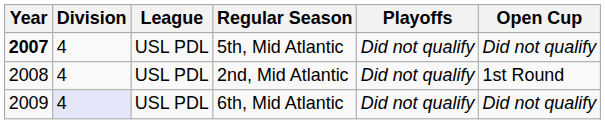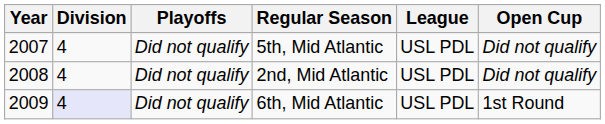 <table class="wikitable">
 <tr>
 <th>Year</th>
 <th>Division</th>
+<th>Playoffs</th>
+<th>Regular Season</th>
 <th>League</th>
-<th>Regular Season</th>
-<th>Playoffs</th>
 <th>Open Cup</th>
 </tr>
 <tr>
-<td><strong>2007</strong></td>
+<td>2007</td>
 <td>4</td>
+<td><em>Did not qualify</em></td>
+<td>5th, Mid Atlantic</td>
 <td>USL PDL</td>
-<td>5th, Mid Atlantic</td>
-<td><em>Did not qualify</em></td>
 <td><em>Did not qualify</em></td>
 </tr>
 <tr>
 <td>2008</td>
 <td>4</td>
+<td><em>Did not qualify</em></td>
+<td>2nd, Mid Atlantic</td>
 <td>USL PDL</td>
-<td>2nd, Mid Atlantic</td>
 <td><em>Did not qualify</em></td>
-<td>1st Round</td>
 </tr>
 <tr>
 <td>2009</td>
 <td style="background: lavender;">4</td>
+<td><em>Did not qualify</em></td>
+<td>6th, Mid Atlantic</td>
 <td>USL PDL</td>
-<td>6th, Mid Atlantic</td>
-<td><em>Did not qualify</em></td>
-<td><em>Did not qualify</em></td>
+<td>1st Round</td>
 </tr>
 </table>
